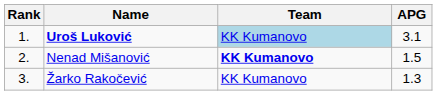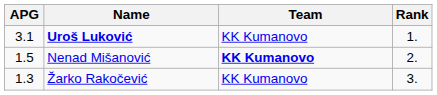 <table class="wikitable sortable" style="text-align: center;">
 <tr>
-<th>Rank</th>
+<th width=40>APG</th>
 <th width=200>Name</th>
 <th width=200>Team</th>
-<th width=40>APG</th>
+<th>Rank</th>
 </tr>
 <tr>
+<td>3.1</td>
+<td align="left"> <strong><a href='#'>Uroš Luković</a></strong></td>
+<td align="left"><a href='#'>KK Kumanovo</a></td>
 <td>1.</td>
-<td align="left"> <strong><a href='#'>Uroš Luković</a></strong></td>
-<td align="left" style="background: lightblue;"><a href='#'>KK Kumanovo</a></td>
-<td>3.1</td>
 </tr>
 <tr>
-<td>2.</td>
+<td>1.5</td>
 <td align="left"> <a href='#'>Nenad Mišanović</a></td>
 <td align="left"><strong><a href='#'>KK Kumanovo</a></strong></td>
-<td>1.5</td>
+<td>2.</td>
 </tr>
 <tr>
-<td>3.</td>
+<td>1.3</td>
 <td align="left"> <a href='#'>Žarko Rakočević</a></td>
 <td align="left"><a href='#'>KK Kumanovo</a></td>
-<td>1.3</td>
+<td>3.</td>
 </tr>
 </table>
